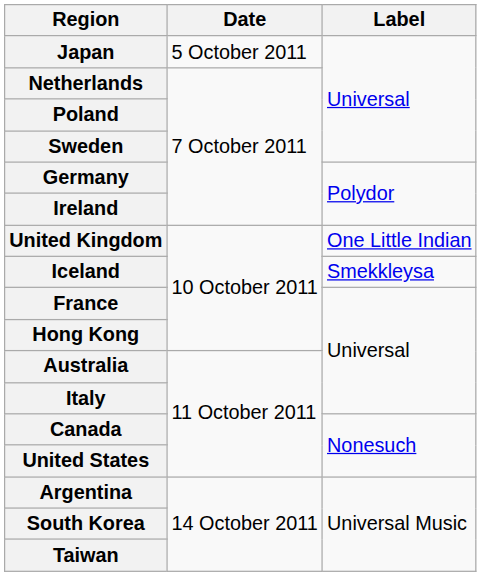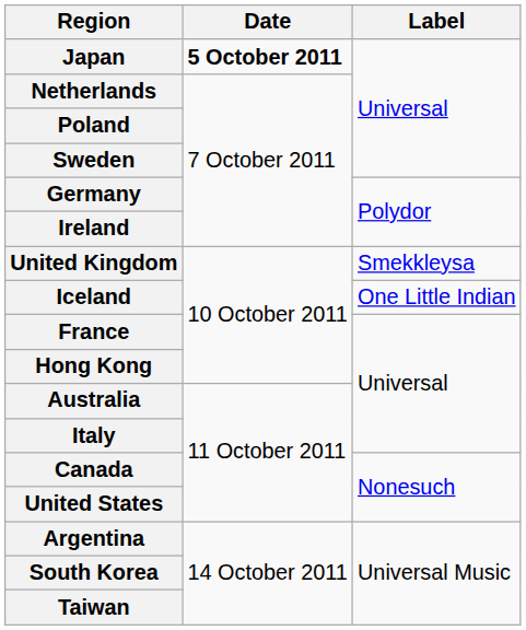 <table class="wikitable plainrowheaders">
 <tr>
 <th scope="col">Region</th>
 <th scope="col">Date</th>
 <th scope="col">Label</th>
 </tr>
 <tr>
 <th scope="row">Japan</th>
-<td>5 October 2011</td>
+<td><strong>5 October 2011</strong></td>
 <td rowspan="4"><a href='#'>Universal</a></td>
 </tr>
 <tr>
 <th scope="row">Netherlands</th>
 <td rowspan="5">7 October 2011</td>
 </tr>
 <tr>
 <th scope="row">Poland</th>
 </tr>
 <tr>
 <th scope="row">Sweden</th>
 </tr>
 <tr>
 <th scope="row">Germany</th>
 <td rowspan="2"><a href='#'>Polydor</a></td>
 </tr>
 <tr>
 <th scope="row">Ireland</th>
 </tr>
 <tr>
 <th scope="row">United Kingdom</th>
 <td rowspan="4">10 October 2011</td>
-<td><a href='#'>One Little Indian</a></td>
+<td><a href='#'>Smekkleysa</a></td>
 </tr>
 <tr>
 <th scope="row">Iceland</th>
-<td><a href='#'>Smekkleysa</a></td>
+<td><a href='#'>One Little Indian</a></td>
 </tr>
 <tr>
 <th scope="row">France</th>
 <td rowspan="4">Universal</td>
 </tr>
 <tr>
 <th scope="row">Hong Kong</th>
 </tr>
 <tr>
 <th scope="row">Australia</th>
 <td rowspan="4">11 October 2011</td>
 </tr>
 <tr>
 <th scope="row">Italy</th>
 </tr>
 <tr>
 <th scope="row">Canada</th>
 <td rowspan="2"><a href='#'>Nonesuch</a></td>
 </tr>
 <tr>
 <th scope="row">United States</th>
 </tr>
 <tr>
 <th scope="row">Argentina</th>
 <td rowspan="3">14 October 2011</td>
 <td rowspan="3">Universal Music</td>
 </tr>
 <tr>
 <th scope="row">South Korea</th>
 </tr>
 <tr>
 <th scope="row">Taiwan</th>
 </tr>
 </table>
